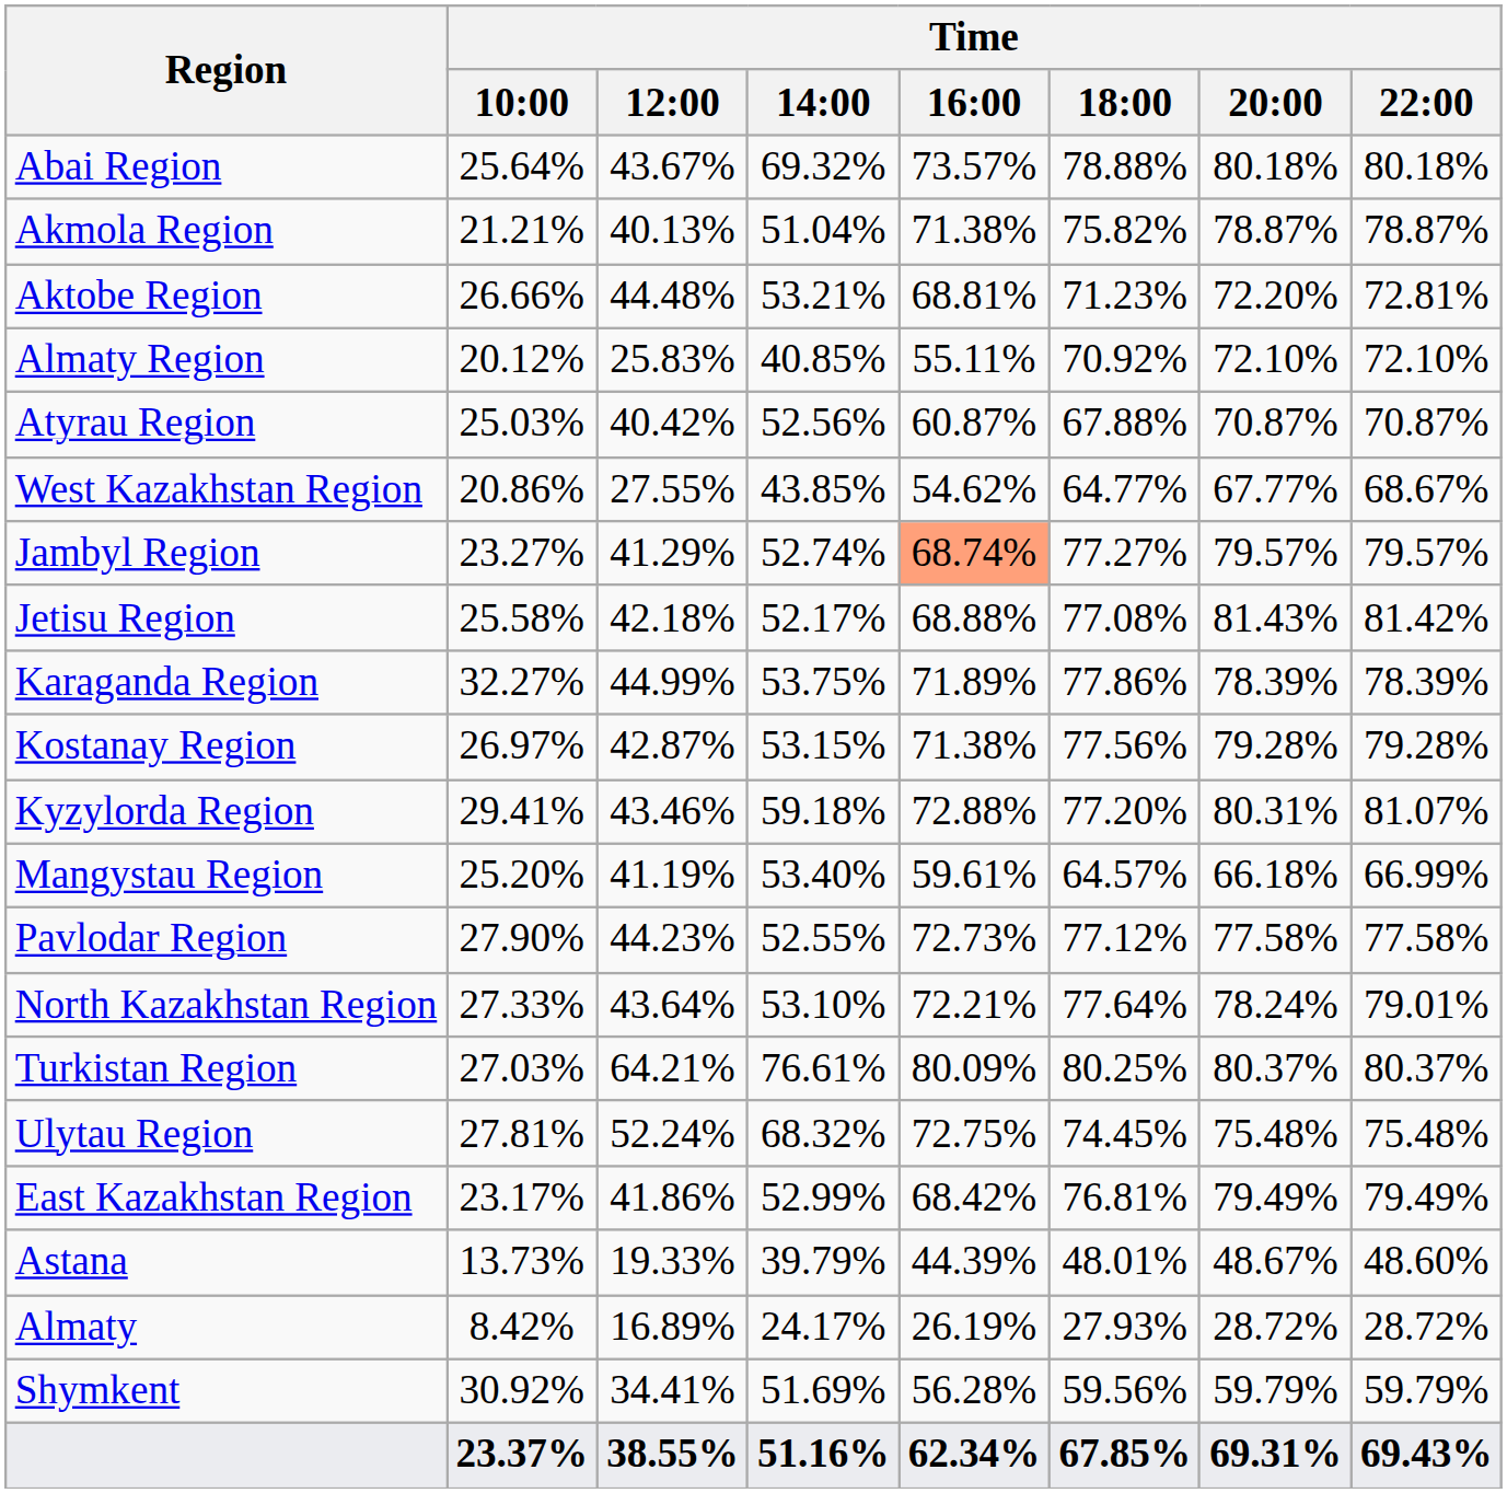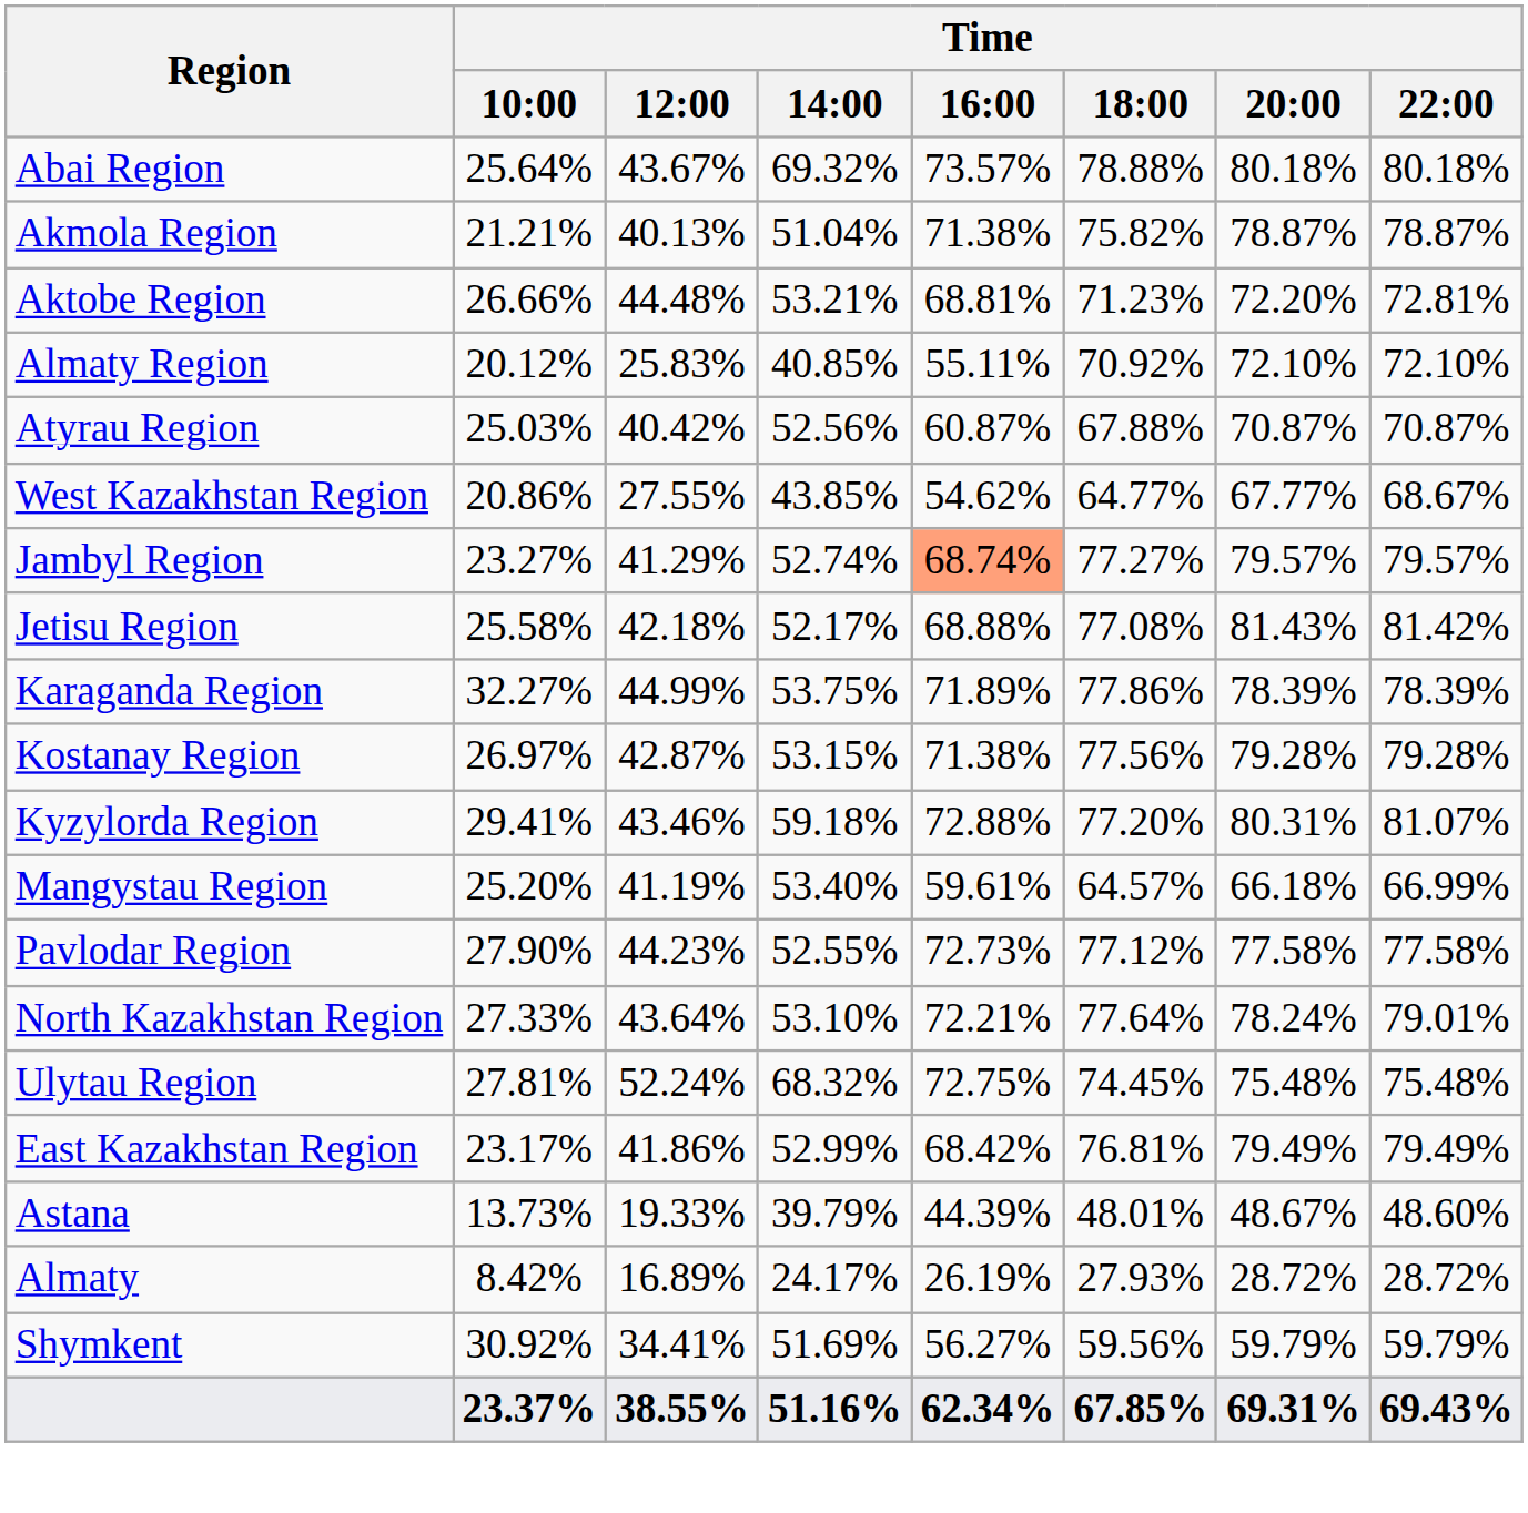 <table class="wikitable sortable" style="text-align:left">
 <tr>
 <th rowspan="2">Region</th>
 <th colspan="7">Time</th>
 </tr>
 <tr>
 <th>10:00</th>
 <th>12:00</th>
 <th>14:00</th>
 <th>16:00</th>
 <th>18:00</th>
 <th>20:00</th>
 <th>22:00</th>
 </tr>
 <tr>
 <td><a href='#'>Abai Region</a></td>
 <td align="center">25.64%</td>
 <td align="center">43.67%</td>
 <td align="center">69.32%</td>
 <td align="center">73.57%</td>
 <td align="center">78.88%</td>
 <td align="center">80.18%</td>
 <td align="center">80.18%</td>
 </tr>
 <tr>
 <td><a href='#'>Akmola Region</a></td>
 <td align="center">21.21%</td>
 <td align="center">40.13%</td>
 <td align="center">51.04%</td>
 <td align="center">71.38%</td>
 <td align="center">75.82%</td>
 <td align="center">78.87%</td>
 <td align="center">78.87%</td>
 </tr>
 <tr>
 <td><a href='#'>Aktobe Region</a></td>
 <td align="center">26.66%</td>
 <td align="center">44.48%</td>
 <td align="center">53.21%</td>
 <td align="center">68.81%</td>
 <td align="center">71.23%</td>
 <td align="center">72.20%</td>
 <td align="center">72.81%</td>
 </tr>
 <tr>
 <td><a href='#'>Almaty Region</a></td>
 <td align="center">20.12%</td>
 <td align="center">25.83%</td>
 <td align="center">40.85%</td>
 <td align="center">55.11%</td>
 <td align="center">70.92%</td>
 <td align="center">72.10%</td>
 <td align="center">72.10%</td>
 </tr>
 <tr>
 <td><a href='#'>Atyrau Region</a></td>
 <td align="center">25.03%</td>
 <td align="center">40.42%</td>
 <td align="center">52.56%</td>
 <td align="center">60.87%</td>
 <td align="center">67.88%</td>
 <td align="center">70.87%</td>
 <td align="center">70.87%</td>
 </tr>
 <tr>
 <td><a href='#'>West Kazakhstan Region</a></td>
 <td align="center">20.86%</td>
 <td align="center">27.55%</td>
 <td align="center">43.85%</td>
 <td align="center">54.62%</td>
 <td align="center">64.77%</td>
 <td align="center">67.77%</td>
 <td align="center">68.67%</td>
 </tr>
 <tr>
 <td><a href='#'>Jambyl Region</a></td>
 <td align="center">23.27%</td>
 <td align="center">41.29%</td>
 <td align="center">52.74%</td>
 <td align="center" style="background: lightsalmon;">68.74%</td>
 <td align="center">77.27%</td>
 <td align="center">79.57%</td>
 <td align="center">79.57%</td>
 </tr>
 <tr>
 <td><a href='#'>Jetisu Region</a></td>
 <td align="center">25.58%</td>
 <td align="center">42.18%</td>
 <td align="center">52.17%</td>
 <td align="center">68.88%</td>
 <td align="center">77.08%</td>
 <td align="center">81.43%</td>
 <td align="center">81.42%</td>
 </tr>
 <tr>
 <td><a href='#'>Karaganda Region</a></td>
 <td align="center">32.27%</td>
 <td align="center">44.99%</td>
 <td align="center">53.75%</td>
 <td align="center">71.89%</td>
 <td align="center">77.86%</td>
 <td align="center">78.39%</td>
 <td align="center">78.39%</td>
 </tr>
 <tr>
 <td><a href='#'>Kostanay Region</a></td>
 <td align="center">26.97%</td>
 <td align="center">42.87%</td>
 <td align="center">53.15%</td>
 <td align="center">71.38%</td>
 <td align="center">77.56%</td>
 <td align="center">79.28%</td>
 <td align="center">79.28%</td>
 </tr>
 <tr>
 <td><a href='#'>Kyzylorda Region</a></td>
 <td align="center">29.41%</td>
 <td align="center">43.46%</td>
 <td align="center">59.18%</td>
 <td align="center">72.88%</td>
 <td align="center">77.20%</td>
 <td align="center">80.31%</td>
 <td align="center">81.07%</td>
 </tr>
 <tr>
 <td><a href='#'>Mangystau Region</a></td>
 <td align="center">25.20%</td>
 <td align="center">41.19%</td>
 <td align="center">53.40%</td>
 <td align="center">59.61%</td>
 <td align="center">64.57%</td>
 <td align="center">66.18%</td>
 <td align="center">66.99%</td>
 </tr>
 <tr>
 <td><a href='#'>Pavlodar Region</a></td>
 <td align="center">27.90%</td>
 <td align="center">44.23%</td>
 <td align="center">52.55%</td>
 <td align="center">72.73%</td>
 <td align="center">77.12%</td>
 <td align="center">77.58%</td>
 <td align="center">77.58%</td>
 </tr>
 <tr>
 <td><a href='#'>North Kazakhstan Region</a></td>
 <td align="center">27.33%</td>
 <td align="center">43.64%</td>
 <td align="center">53.10%</td>
 <td align="center">72.21%</td>
 <td align="center">77.64%</td>
 <td align="center">78.24%</td>
 <td align="center">79.01%</td>
 </tr>
 <tr>
-<td><a href='#'>Turkistan Region</a></td>
-<td align="center">27.03%</td>
-<td align="center">64.21%</td>
-<td align="center">76.61%</td>
-<td align="center">80.09%</td>
-<td align="center">80.25%</td>
-<td align="center">80.37%</td>
-<td align="center">80.37%</td>
-</tr>
-<tr>
 <td><a href='#'>Ulytau Region</a></td>
 <td align="center">27.81%</td>
 <td align="center">52.24%</td>
 <td align="center">68.32%</td>
 <td align="center">72.75%</td>
 <td align="center">74.45%</td>
 <td align="center">75.48%</td>
 <td align="center">75.48%</td>
 </tr>
 <tr>
 <td><a href='#'>East Kazakhstan Region</a></td>
 <td align="center">23.17%</td>
 <td align="center">41.86%</td>
 <td align="center">52.99%</td>
 <td align="center">68.42%</td>
 <td align="center">76.81%</td>
 <td align="center">79.49%</td>
 <td align="center">79.49%</td>
 </tr>
 <tr>
 <td><a href='#'>Astana</a></td>
 <td align="center">13.73%</td>
 <td align="center">19.33%</td>
 <td align="center">39.79%</td>
 <td align="center">44.39%</td>
 <td align="center">48.01%</td>
 <td align="center">48.67%</td>
 <td align="center">48.60%</td>
 </tr>
 <tr>
 <td><a href='#'>Almaty</a></td>
 <td align="center">8.42%</td>
 <td align="center">16.89%</td>
 <td align="center">24.17%</td>
 <td align="center">26.19%</td>
 <td align="center">27.93%</td>
 <td align="center">28.72%</td>
 <td align="center">28.72%</td>
 </tr>
 <tr>
 <td><a href='#'>Shymkent</a></td>
 <td align="center">30.92%</td>
 <td align="center">34.41%</td>
 <td align="center">51.69%</td>
-<td align="center">56.28%</td>
+<td align="center">56.27%</td>
 <td align="center">59.56%</td>
 <td align="center">59.79%</td>
 <td align="center">59.79%</td>
 </tr>
 <tr class="sortbottom" bgcolor="#EBECF0">
 <td bgcolor="#EBECF0"><strong></strong></td>
 <td bgcolor="#EBECF0" align="center"><strong>23.37%</strong></td>
 <td bgcolor="#EBECF0" align="center"><strong>38.55%</strong></td>
 <td bgcolor="#EBECF0" align="center"><strong>51.16%</strong></td>
 <td bgcolor="#EBECF0" align="center"><strong>62.34%</strong></td>
 <td bgcolor="#EBECF0" align="center"><strong>67.85%</strong></td>
 <td bgcolor="#EBECF0" align="center"><strong>69.31%</strong></td>
 <td bgcolor="#EBECF0" align="center"><strong>69.43%</strong></td>
 </tr>
 </table>
